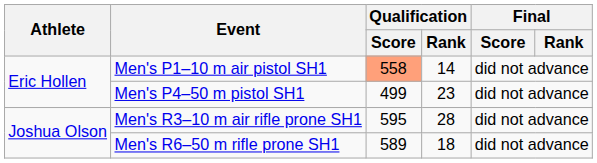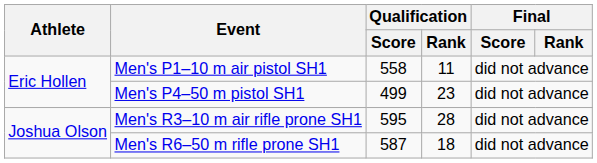 <table class=wikitable>
 <tr>
 <th rowspan="2">Athlete</th>
 <th rowspan="2">Event</th>
 <th colspan="2">Qualification</th>
 <th colspan="2">Final</th>
 </tr>
 <tr>
 <th>Score</th>
 <th>Rank</th>
 <th>Score</th>
 <th>Rank</th>
 </tr>
 <tr>
 <td rowspan="2"><a href='#'>Eric Hollen</a></td>
 <td><a href='#'>Men's P1–10 m air pistol SH1</a></td>
-<td style="background: lightsalmon; text-align:center;">558</td>
-<td style="text-align:center;">14</td>
+<td style="text-align:center;">558</td>
+<td style="text-align:center;">11</td>
 <td style="text-align:center;" colspan="2">did not advance</td>
 </tr>
 <tr>
 <td><a href='#'>Men's P4–50 m pistol SH1</a></td>
 <td style="text-align:center;">499</td>
 <td style="text-align:center;">23</td>
 <td style="text-align:center;" colspan="2">did not advance</td>
 </tr>
 <tr>
 <td rowspan="2"><a href='#'>Joshua Olson</a></td>
 <td><a href='#'>Men's R3–10 m air rifle prone SH1</a></td>
 <td style="text-align:center;">595</td>
 <td style="text-align:center;">28</td>
 <td style="text-align:center;" colspan="2">did not advance</td>
 </tr>
 <tr>
 <td><a href='#'>Men's R6–50 m rifle prone SH1</a></td>
-<td style="text-align:center;">589</td>
+<td style="text-align:center;">587</td>
 <td style="text-align:center;">18</td>
 <td style="text-align:center;" colspan="2">did not advance</td>
 </tr>
 </table>
